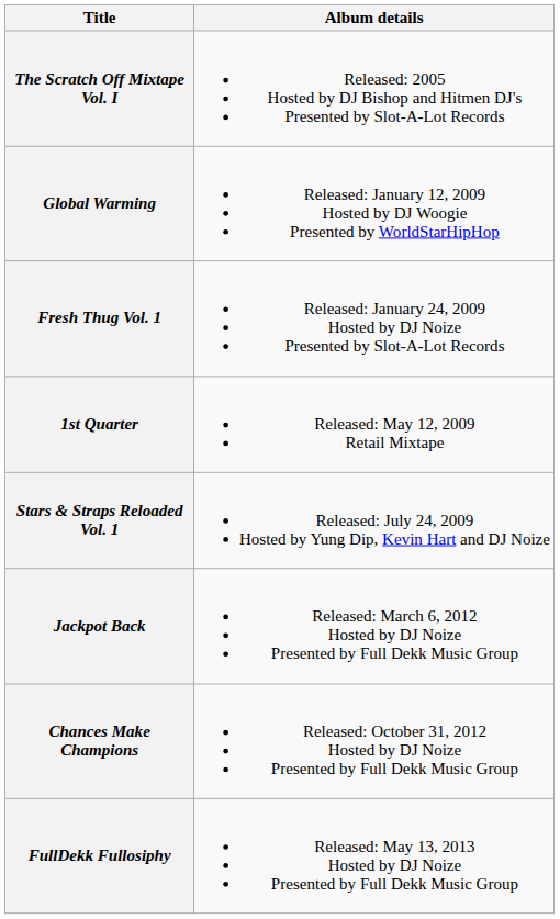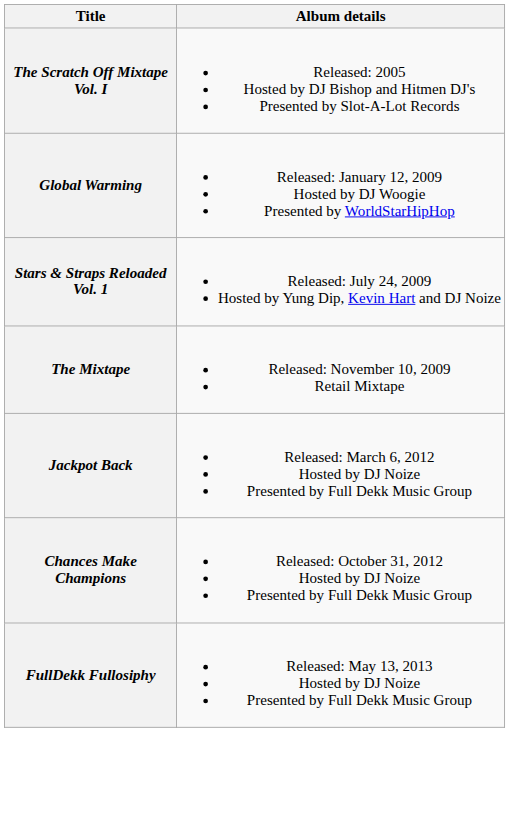 <table class="wikitable plainrowheaders" style="text-align:center;">
 <tr>
 <th scope="col" style="width:11em;">Title</th>
 <th scope="col">Album details</th>
 </tr>
 <tr>
 <th scope="row"><em>The Scratch Off Mixtape Vol. I</em></th>
 <td><br><ul><li>Released: 2005</li><li>Hosted by DJ Bishop and Hitmen DJ's</li><li>Presented by Slot-A-Lot Records</li></ul></td>
 </tr>
 <tr>
 <th scope="row"><em>Global Warming</em></th>
 <td><br><ul><li>Released: January 12, 2009</li><li>Hosted by DJ Woogie</li><li>Presented by <a href='#'>WorldStarHipHop</a></li></ul></td>
 </tr>
 <tr>
-<th scope="row"><em>Fresh Thug Vol. 1</em></th>
-<td><br><ul><li>Released: January 24, 2009</li><li>Hosted by DJ Noize</li><li>Presented by Slot-A-Lot Records</li></ul></td>
+<th scope="row"><em>Stars & Straps Reloaded Vol. 1</em></th>
+<td><br><ul><li>Released: July 24, 2009</li><li>Hosted by Yung Dip, <a href='#'>Kevin Hart</a> and DJ Noize</li></ul></td>
 </tr>
 <tr>
-<th scope="row"><em>1st Quarter</em></th>
-<td><br><ul><li>Released: May 12, 2009</li><li>Retail Mixtape</li></ul></td>
-</tr>
-<tr>
-<th scope="row"><em>Stars & Straps Reloaded Vol. 1</em></th>
-<td><br><ul><li>Released: July 24, 2009</li><li>Hosted by Yung Dip, <a href='#'>Kevin Hart</a> and DJ Noize</li></ul></td>
+<th scope="row"><em>The Mixtape</em></th>
+<td><br><ul><li>Released: November 10, 2009</li><li>Retail Mixtape</li></ul></td>
 </tr>
 <tr>
 <th scope="row"><em>Jackpot Back</em></th>
 <td><br><ul><li>Released: March 6, 2012</li><li>Hosted by DJ Noize</li><li>Presented by Full Dekk Music Group</li></ul></td>
 </tr>
 <tr>
 <th scope="row"><em>Chances Make Champions</em></th>
 <td><br><ul><li>Released: October 31, 2012</li><li>Hosted by DJ Noize</li><li>Presented by Full Dekk Music Group</li></ul></td>
 </tr>
 <tr>
 <th scope="row"><em>FullDekk Fullosiphy</em></th>
 <td><br><ul><li>Released: May 13, 2013</li><li>Hosted by DJ Noize</li><li>Presented by Full Dekk Music Group</li></ul></td>
 </tr>
 </table>
